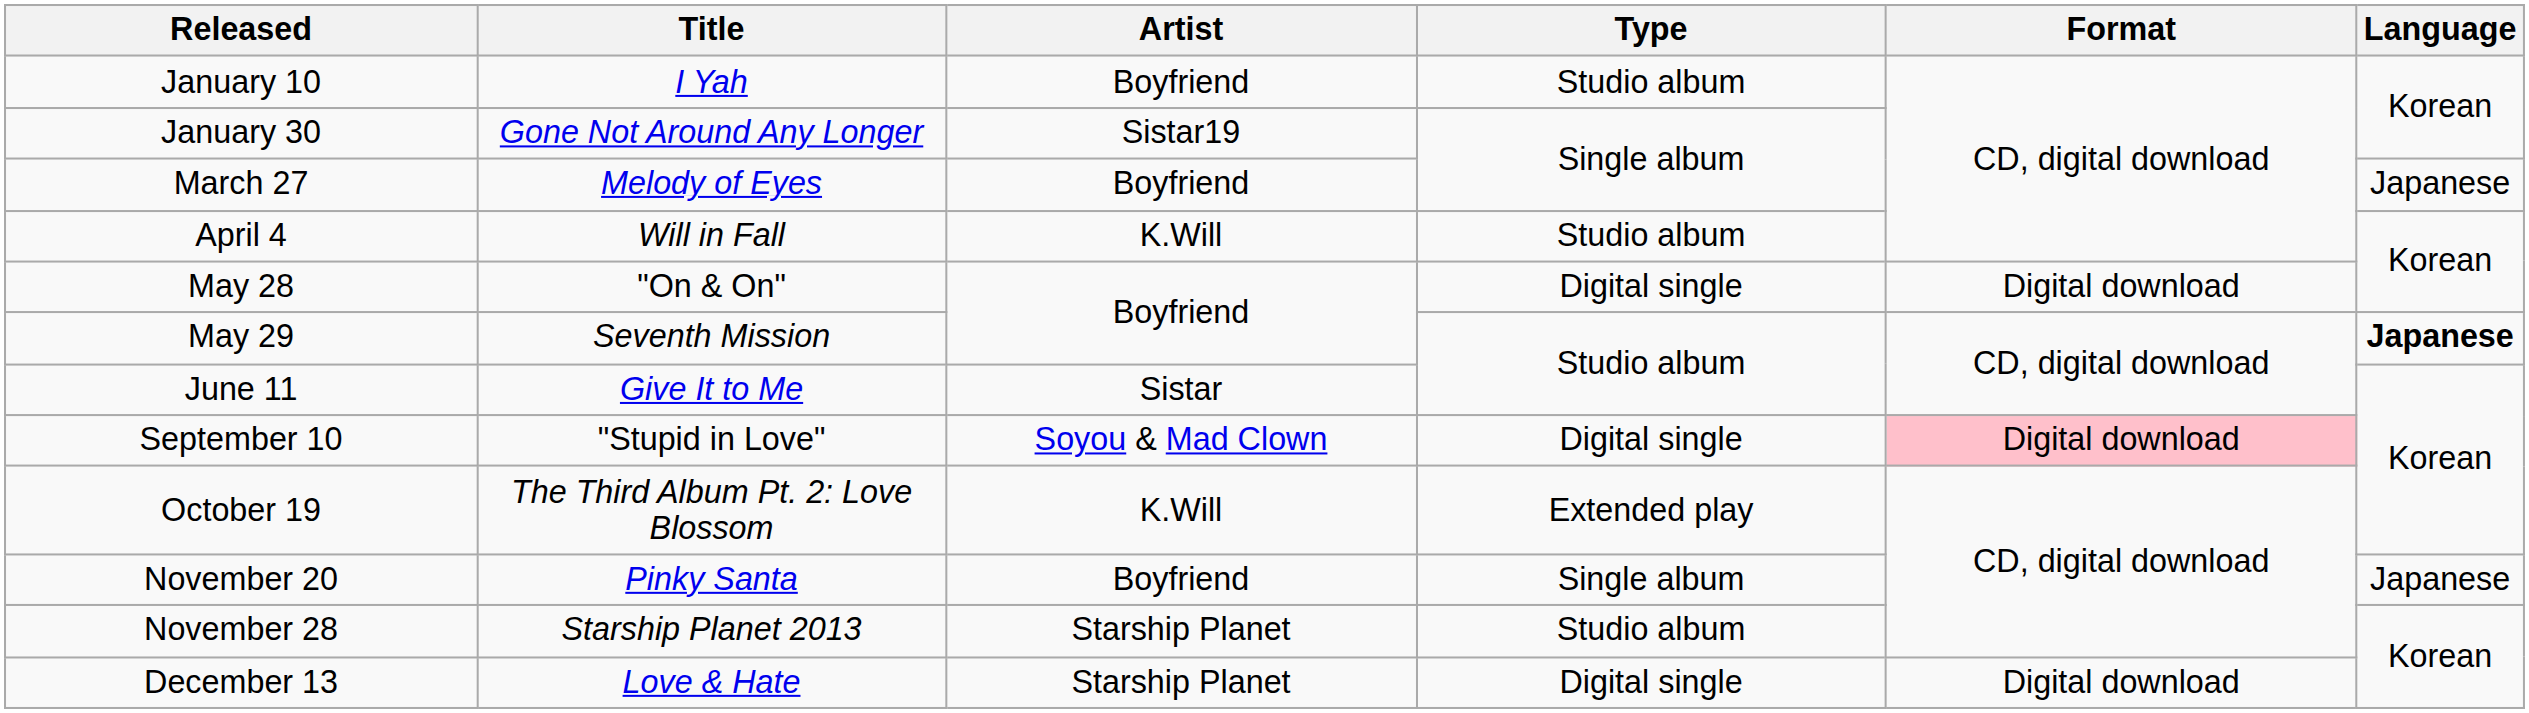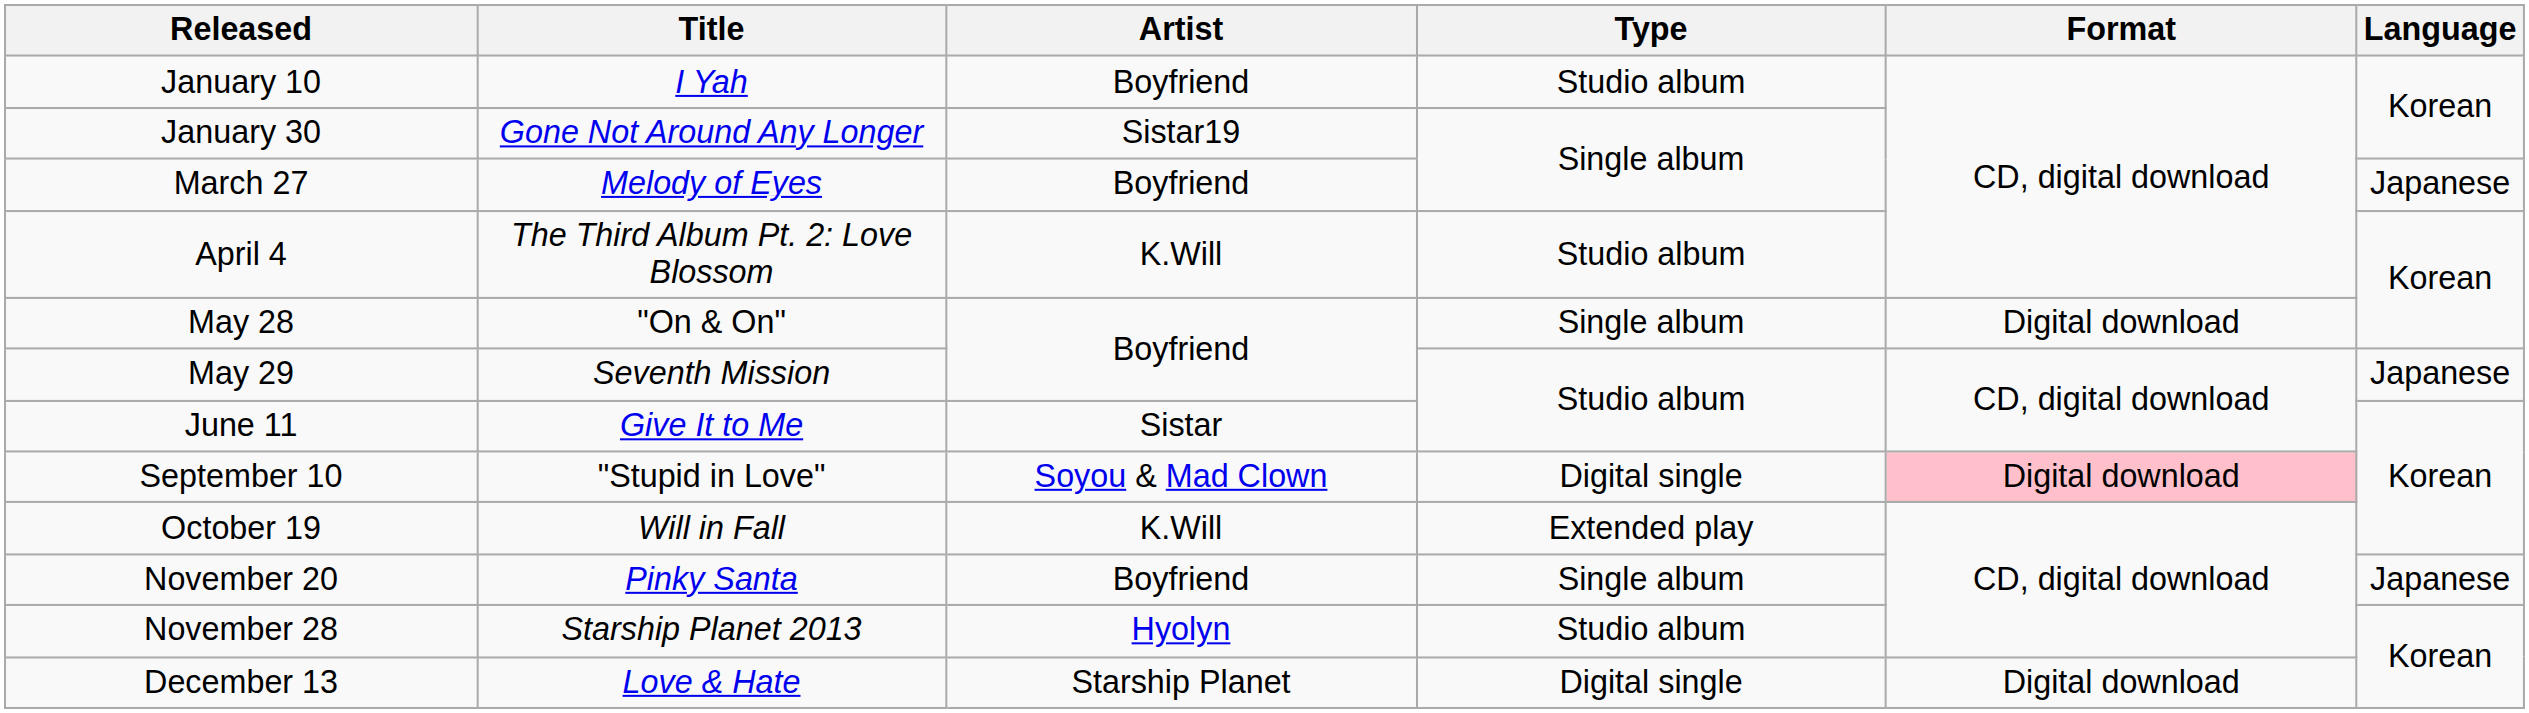 <table class="wikitable" style="text-align: center;">
 <tr>
 <th style="width:20%;">Released</th>
 <th style="width:20%;">Title</th>
 <th style="width:20%;">Artist</th>
 <th style="width:20%;">Type</th>
 <th style="width:20%;">Format</th>
 <th style="width:20%;">Language</th>
 </tr>
 <tr>
 <td>January 10</td>
 <td><em><a href='#'>I Yah</a></em></td>
 <td>Boyfriend</td>
 <td>Studio album</td>
 <td rowspan="4">CD, digital download</td>
 <td rowspan="2">Korean</td>
 </tr>
 <tr>
 <td>January 30</td>
 <td><em><a href='#'>Gone Not Around Any Longer</a></em></td>
 <td>Sistar19</td>
 <td rowspan="2">Single album</td>
 </tr>
 <tr>
 <td>March 27</td>
 <td><em><a href='#'>Melody of Eyes</a></em></td>
 <td>Boyfriend</td>
 <td>Japanese</td>
 </tr>
 <tr>
 <td>April 4</td>
-<td><em>Will in Fall</em></td>
+<td><em>The Third Album Pt. 2: Love Blossom</em></td>
 <td>K.Will</td>
 <td>Studio album</td>
 <td rowspan="2">Korean</td>
 </tr>
 <tr>
 <td>May 28</td>
 <td>"On & On"</td>
 <td rowspan="2">Boyfriend</td>
-<td>Digital single</td>
+<td>Single album</td>
 <td>Digital download</td>
 </tr>
 <tr>
 <td>May 29</td>
 <td><em>Seventh Mission</em></td>
 <td rowspan="2">Studio album</td>
 <td rowspan="2">CD, digital download</td>
-<td><strong>Japanese</strong></td>
+<td>Japanese</td>
 </tr>
 <tr>
 <td>June 11</td>
 <td><em><a href='#'>Give It to Me</a></em></td>
 <td>Sistar</td>
 <td rowspan="3">Korean</td>
 </tr>
 <tr>
 <td>September 10</td>
 <td>"Stupid in Love"</td>
 <td><a href='#'>Soyou</a> & <a href='#'>Mad Clown</a></td>
 <td>Digital single</td>
 <td style="background: pink;">Digital download</td>
 </tr>
 <tr>
 <td>October 19</td>
-<td><em>The Third Album Pt. 2: Love Blossom</em></td>
+<td><em>Will in Fall</em></td>
 <td>K.Will</td>
 <td>Extended play</td>
 <td rowspan="3">CD, digital download</td>
 </tr>
 <tr>
 <td>November 20</td>
 <td><em><a href='#'>Pinky Santa</a></em></td>
 <td>Boyfriend</td>
 <td>Single album</td>
 <td>Japanese</td>
 </tr>
 <tr>
 <td>November 28</td>
 <td><em>Starship Planet 2013</em></td>
-<td>Starship Planet</td>
+<td><a href='#'>Hyolyn</a></td>
 <td>Studio album</td>
 <td rowspan="2">Korean</td>
 </tr>
 <tr>
 <td>December 13</td>
 <td><em><a href='#'>Love & Hate</a></em></td>
 <td>Starship Planet</td>
 <td>Digital single</td>
 <td>Digital download</td>
 </tr>
 </table>
